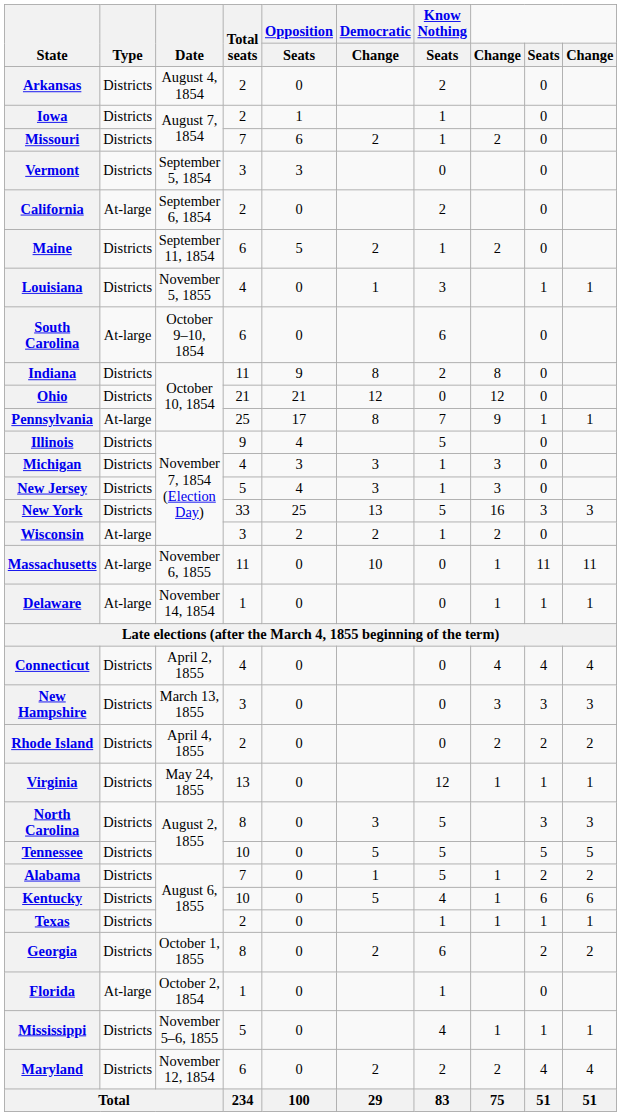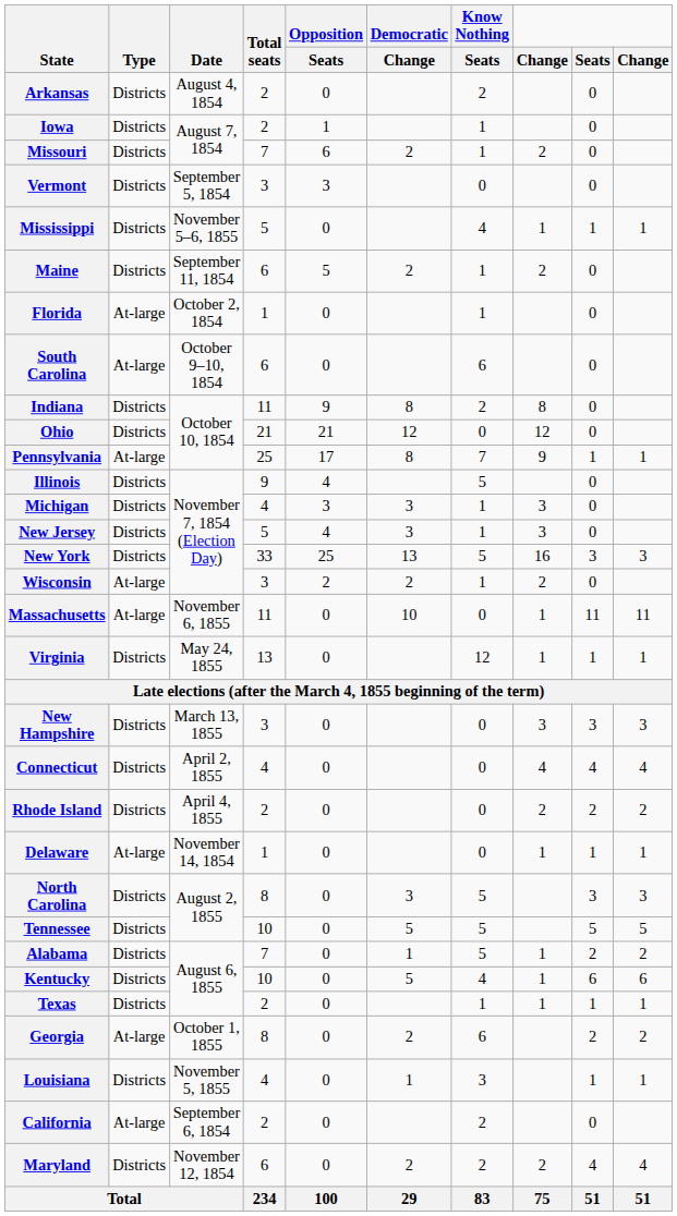 <table class="wikitable sortable" style="text-align:center">
 <tr valign="bottom">
 <th rowspan=2>State</th>
 <th rowspan=2>Type</th>
 <th rowspan=2 data-sort-type=date>Date</th>
 <th rowspan=2>Total<br>seats</th>
 <th><a href='#'>Opposition</a></th>
 <th><a href='#'>Democratic</a></th>
 <th><a href='#'>Know Nothing</a></th>
 </tr>
 <tr>
 <th>Seats</th>
 <th>Change</th>
 <th>Seats</th>
 <th>Change</th>
 <th>Seats</th>
 <th>Change</th>
 </tr>
 <tr>
 <th><a href='#'>Arkansas</a></th>
 <td>Districts</td>
 <td>August 4, 1854</td>
 <td>2</td>
 <td>0</td>
 <td></td>
 <td>2</td>
 <td></td>
 <td>0</td>
 <td></td>
 </tr>
 <tr>
 <th><a href='#'>Iowa</a></th>
 <td>Districts</td>
 <td rowspan=2>August 7, 1854</td>
 <td>2</td>
 <td>1</td>
 <td></td>
 <td>1</td>
 <td></td>
 <td>0</td>
 <td></td>
 </tr>
 <tr>
 <th><a href='#'>Missouri</a></th>
 <td>Districts</td>
 <td>7</td>
 <td>6</td>
 <td>2</td>
 <td>1</td>
 <td>2</td>
 <td>0</td>
 <td></td>
 </tr>
 <tr>
 <th><a href='#'>Vermont</a></th>
 <td>Districts</td>
 <td>September 5, 1854</td>
 <td>3</td>
 <td>3</td>
 <td></td>
 <td>0</td>
 <td></td>
 <td>0</td>
 <td></td>
 </tr>
 <tr>
-<th><a href='#'>California</a></th>
-<td>At-large</td>
-<td>September 6, 1854</td>
-<td>2</td>
+<th><a href='#'>Mississippi</a></th>
+<td>Districts</td>
+<td data-sort-value="November 6, 1855">November 5–6, 1855</td>
+<td>5</td>
 <td>0</td>
 <td></td>
-<td>2</td>
-<td></td>
-<td>0</td>
-<td></td>
+<td>4</td>
+<td>1</td>
+<td>1</td>
+<td>1</td>
 </tr>
 <tr>
 <th><a href='#'>Maine</a></th>
 <td>Districts</td>
 <td>September 11, 1854</td>
 <td>6</td>
 <td>5</td>
 <td>2</td>
 <td>1</td>
 <td>2</td>
 <td>0</td>
 <td></td>
 </tr>
 <tr>
-<th><a href='#'>Louisiana</a></th>
-<td>Districts</td>
-<td>November 5, 1855</td>
-<td>4</td>
+<th><a href='#'>Florida</a></th>
+<td>At-large</td>
+<td>October 2, 1854</td>
+<td>1</td>
 <td>0</td>
-<td>1</td>
-<td>3</td>
 <td></td>
 <td>1</td>
-<td>1</td>
+<td></td>
+<td>0</td>
+<td></td>
 </tr>
 <tr>
 <th><a href='#'>South Carolina</a></th>
 <td>At-large</td>
 <td data-sort-value="October 10, 1854">October 9–10, 1854</td>
 <td>6</td>
 <td>0</td>
 <td></td>
 <td>6</td>
 <td></td>
 <td>0</td>
 <td></td>
 </tr>
 <tr>
 <th><a href='#'>Indiana</a></th>
 <td>Districts</td>
 <td rowspan=3>October 10, 1854</td>
 <td>11</td>
 <td>9</td>
 <td>8</td>
 <td>2</td>
 <td>8</td>
 <td>0</td>
 <td></td>
 </tr>
 <tr>
 <th><a href='#'>Ohio</a></th>
 <td>Districts</td>
 <td>21</td>
 <td>21</td>
 <td>12</td>
 <td>0</td>
 <td>12</td>
 <td>0</td>
 <td></td>
 </tr>
 <tr>
 <th><a href='#'>Pennsylvania</a></th>
 <td>At-large</td>
 <td>25</td>
 <td>17</td>
 <td>8</td>
 <td>7</td>
 <td>9</td>
 <td>1</td>
 <td>1</td>
 </tr>
 <tr>
 <th><a href='#'>Illinois</a></th>
 <td>Districts</td>
 <td rowspan=5 data-sort-value="November 7, 1854">November 7, 1854<br>(<a href='#'>Election Day</a>)</td>
 <td>9</td>
 <td>4</td>
 <td></td>
 <td>5</td>
 <td></td>
 <td>0</td>
 <td></td>
 </tr>
 <tr>
 <th><a href='#'>Michigan</a></th>
 <td>Districts</td>
 <td>4</td>
 <td>3</td>
 <td>3</td>
 <td>1</td>
 <td>3</td>
 <td>0</td>
 <td></td>
 </tr>
 <tr>
 <th><a href='#'>New Jersey</a></th>
 <td>Districts</td>
 <td>5</td>
 <td>4</td>
 <td>3</td>
 <td>1</td>
 <td>3</td>
 <td>0</td>
 <td></td>
 </tr>
 <tr>
 <th><a href='#'>New York</a></th>
 <td>Districts</td>
 <td>33</td>
 <td>25</td>
 <td>13</td>
 <td>5</td>
 <td>16</td>
 <td>3</td>
 <td>3</td>
 </tr>
 <tr>
 <th><a href='#'>Wisconsin</a></th>
 <td>At-large</td>
 <td>3</td>
 <td>2</td>
 <td>2</td>
 <td>1</td>
 <td>2</td>
 <td>0</td>
 <td></td>
 </tr>
 <tr>
 <th><a href='#'>Massachusetts</a></th>
 <td>At-large</td>
 <td>November 6, 1855</td>
 <td>11</td>
 <td>0</td>
 <td>10</td>
 <td>0</td>
 <td>1</td>
 <td>11</td>
 <td>11</td>
 </tr>
 <tr>
-<th><a href='#'>Delaware</a></th>
-<td>At-large</td>
-<td>November 14, 1854</td>
-<td>1</td>
+<th><a href='#'>Virginia</a></th>
+<td>Districts</td>
+<td>May 24, 1855</td>
+<td>13</td>
 <td>0</td>
 <td></td>
-<td>0</td>
+<td>12</td>
 <td>1</td>
 <td>1</td>
 <td>1</td>
 </tr>
 <tr>
 <th data-sort-value="March 5, 1855" colspan=10>Late elections (after the March 4, 1855 beginning of the term)</th>
+</tr>
+<tr>
+<th><a href='#'>New Hampshire</a></th>
+<td>Districts</td>
+<td>March 13, 1855</td>
+<td>3</td>
+<td>0</td>
+<td></td>
+<td>0</td>
+<td>3</td>
+<td>3</td>
+<td>3</td>
 </tr>
 <tr>
 <th><a href='#'>Connecticut</a></th>
 <td>Districts</td>
 <td>April 2, 1855</td>
 <td>4</td>
 <td>0</td>
 <td></td>
 <td>0</td>
 <td>4</td>
 <td>4</td>
 <td>4</td>
 </tr>
 <tr>
-<th><a href='#'>New Hampshire</a></th>
-<td>Districts</td>
-<td>March 13, 1855</td>
-<td>3</td>
-<td>0</td>
-<td></td>
-<td>0</td>
-<td>3</td>
-<td>3</td>
-<td>3</td>
-</tr>
-<tr>
 <th><a href='#'>Rhode Island</a></th>
 <td>Districts</td>
 <td>April 4, 1855</td>
 <td>2</td>
 <td>0</td>
 <td></td>
 <td>0</td>
 <td>2</td>
 <td>2</td>
 <td>2</td>
 </tr>
 <tr>
-<th><a href='#'>Virginia</a></th>
-<td>Districts</td>
-<td>May 24, 1855</td>
-<td>13</td>
+<th><a href='#'>Delaware</a></th>
+<td>At-large</td>
+<td>November 14, 1854</td>
+<td>1</td>
 <td>0</td>
 <td></td>
-<td>12</td>
+<td>0</td>
 <td>1</td>
 <td>1</td>
 <td>1</td>
 </tr>
 <tr>
 <th><a href='#'>North Carolina</a></th>
 <td>Districts</td>
 <td rowspan=2>August 2, 1855</td>
 <td>8</td>
 <td>0</td>
 <td>3</td>
 <td>5</td>
 <td></td>
 <td>3</td>
 <td>3</td>
 </tr>
 <tr>
 <th><a href='#'>Tennessee</a></th>
 <td>Districts</td>
 <td>10</td>
 <td>0</td>
 <td>5</td>
 <td>5</td>
 <td></td>
 <td>5</td>
 <td>5</td>
 </tr>
 <tr>
 <th><a href='#'>Alabama</a></th>
 <td>Districts</td>
 <td rowspan=3>August 6, 1855</td>
 <td>7</td>
 <td>0</td>
 <td>1</td>
 <td>5</td>
 <td>1</td>
 <td>2</td>
 <td>2</td>
 </tr>
 <tr>
 <th><a href='#'>Kentucky</a></th>
 <td>Districts</td>
 <td>10</td>
 <td>0</td>
 <td>5</td>
 <td>4</td>
 <td>1</td>
 <td>6</td>
 <td>6</td>
 </tr>
 <tr>
 <th><a href='#'>Texas</a></th>
 <td>Districts</td>
 <td>2</td>
 <td>0</td>
 <td></td>
 <td>1</td>
 <td>1</td>
 <td>1</td>
 <td>1</td>
 </tr>
 <tr>
 <th><a href='#'>Georgia</a></th>
-<td>Districts</td>
+<td>At-large</td>
 <td>October 1, 1855</td>
 <td>8</td>
 <td>0</td>
 <td>2</td>
 <td>6</td>
 <td></td>
 <td>2</td>
 <td>2</td>
 </tr>
 <tr>
-<th><a href='#'>Florida</a></th>
+<th><a href='#'>Louisiana</a></th>
+<td>Districts</td>
+<td>November 5, 1855</td>
+<td>4</td>
+<td>0</td>
+<td>1</td>
+<td>3</td>
+<td></td>
+<td>1</td>
+<td>1</td>
+</tr>
+<tr>
+<th><a href='#'>California</a></th>
 <td>At-large</td>
-<td>October 2, 1854</td>
-<td>1</td>
+<td>September 6, 1854</td>
+<td>2</td>
 <td>0</td>
 <td></td>
-<td>1</td>
+<td>2</td>
 <td></td>
 <td>0</td>
 <td></td>
-</tr>
-<tr>
-<th><a href='#'>Mississippi</a></th>
-<td>Districts</td>
-<td data-sort-value="November 6, 1855">November 5–6, 1855</td>
-<td>5</td>
-<td>0</td>
-<td></td>
-<td>4</td>
-<td>1</td>
-<td>1</td>
-<td>1</td>
 </tr>
 <tr>
 <th><a href='#'>Maryland</a></th>
 <td>Districts</td>
 <td>November 12, 1854</td>
 <td>6</td>
 <td>0</td>
 <td>2</td>
 <td>2</td>
 <td>2</td>
 <td>4</td>
 <td>4</td>
 </tr>
 <tr>
 <th colspan=3>Total</th>
 <th>234</th>
 <th>100<br></th>
 <th>29</th>
 <th>83<br></th>
 <th>75</th>
 <th>51<br></th>
 <th>51</th>
 </tr>
 </table>
